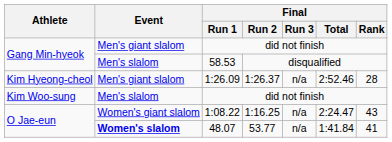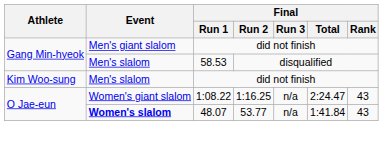 <table class="wikitable" style="font-size:90%">
 <tr>
 <th rowspan="2">Athlete</th>
 <th rowspan="2">Event</th>
 <th colspan="5">Final</th>
 </tr>
 <tr>
 <th>Run 1</th>
 <th>Run 2</th>
 <th>Run 3</th>
 <th>Total</th>
 <th>Rank</th>
 </tr>
 <tr>
 <td rowspan=2><a href='#'>Gang Min-hyeok</a></td>
 <td><a href='#'>Men's giant slalom</a></td>
 <td colspan=5 align="center">did not finish</td>
 </tr>
 <tr>
 <td><a href='#'>Men's slalom</a></td>
 <td align="center">58.53</td>
 <td colspan=4 align="center">disqualified</td>
 </tr>
 <tr>
-<td><a href='#'>Kim Hyeong-cheol</a></td>
-<td><a href='#'>Men's giant slalom</a></td>
-<td align="center">1:26.09</td>
-<td align="center">1:26.37</td>
-<td align="center">n/a</td>
-<td align="center">2:52.46</td>
-<td align="center">28</td>
-</tr>
-<tr>
 <td><a href='#'>Kim Woo-sung</a></td>
 <td><a href='#'>Men's slalom</a></td>
 <td colspan=5 align="center">did not finish</td>
 </tr>
 <tr>
 <td rowspan=2><a href='#'>O Jae-eun</a></td>
 <td><a href='#'>Women's giant slalom</a></td>
 <td align="center">1:08.22</td>
 <td align="center">1:16.25</td>
 <td align="center">n/a</td>
 <td align="center">2:24.47</td>
 <td align="center">43</td>
 </tr>
 <tr>
 <td><strong><a href='#'>Women's slalom</a></strong></td>
 <td align="center">48.07</td>
 <td align="center">53.77</td>
 <td align="center">n/a</td>
 <td align="center">1:41.84</td>
-<td align="center">41</td>
+<td align="center">43</td>
 </tr>
 </table>
